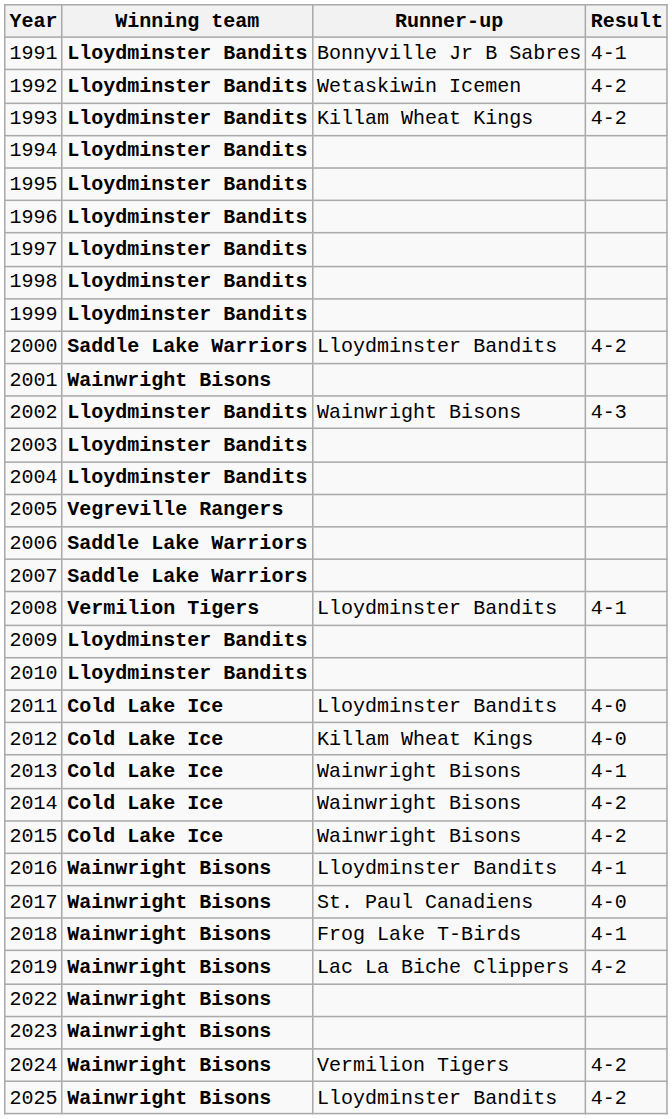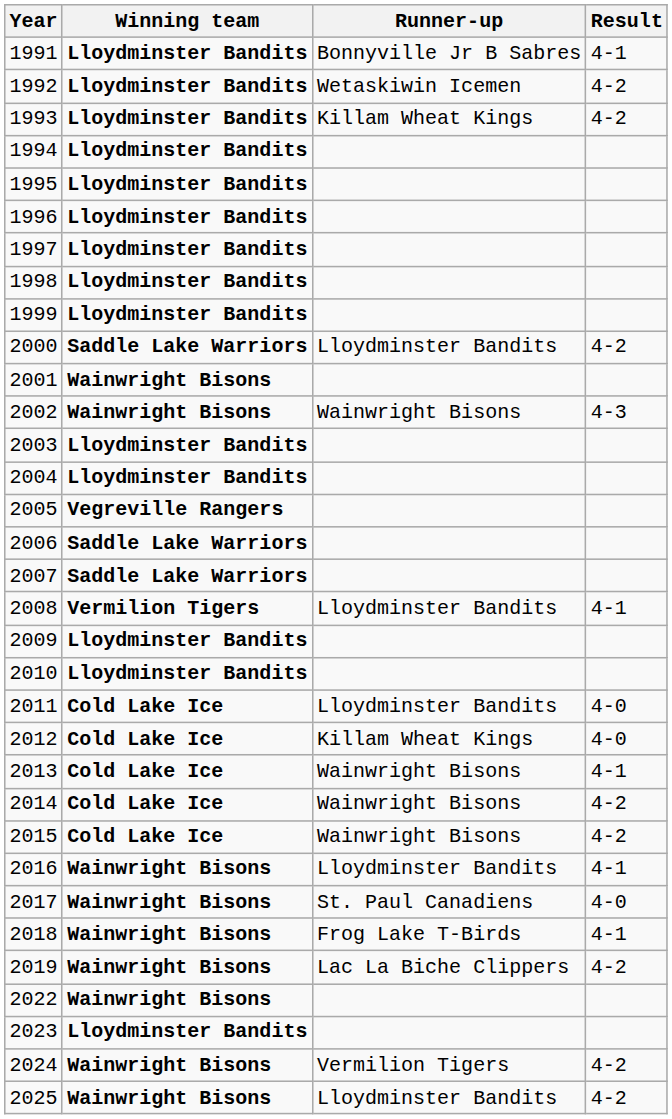 <table class="wikitable">
 <tr>
 <th>Year</th>
 <th>Winning team</th>
 <th>Runner-up</th>
 <th>Result</th>
 </tr>
 <tr>
 <td>1991</td>
 <td><strong>Lloydminster Bandits</strong></td>
 <td>Bonnyville Jr B Sabres</td>
 <td>4-1</td>
 </tr>
 <tr>
 <td>1992</td>
 <td><strong>Lloydminster Bandits</strong></td>
 <td>Wetaskiwin Icemen</td>
 <td>4-2</td>
 </tr>
 <tr>
 <td>1993</td>
 <td><strong>Lloydminster Bandits</strong></td>
 <td>Killam Wheat Kings</td>
 <td>4-2</td>
 </tr>
 <tr>
 <td>1994</td>
 <td><strong>Lloydminster Bandits</strong></td>
 <td></td>
 <td></td>
 </tr>
 <tr>
 <td>1995</td>
 <td><strong>Lloydminster Bandits</strong></td>
 <td></td>
 <td></td>
 </tr>
 <tr>
 <td>1996</td>
 <td><strong>Lloydminster Bandits</strong></td>
 <td></td>
 <td></td>
 </tr>
 <tr>
 <td>1997</td>
 <td><strong>Lloydminster Bandits</strong></td>
 <td></td>
 <td></td>
 </tr>
 <tr>
 <td>1998</td>
 <td><strong>Lloydminster Bandits</strong></td>
 <td></td>
 <td></td>
 </tr>
 <tr>
 <td>1999</td>
 <td><strong>Lloydminster Bandits</strong></td>
 <td></td>
 <td></td>
 </tr>
 <tr>
 <td>2000</td>
 <td><strong>Saddle Lake Warriors</strong></td>
 <td>Lloydminster Bandits</td>
 <td>4-2</td>
 </tr>
 <tr>
 <td>2001</td>
 <td><strong>Wainwright Bisons</strong></td>
 <td></td>
 <td></td>
 </tr>
 <tr>
 <td>2002</td>
-<td><strong>Lloydminster Bandits</strong></td>
+<td><strong>Wainwright Bisons</strong></td>
 <td>Wainwright Bisons</td>
 <td>4-3</td>
 </tr>
 <tr>
 <td>2003</td>
 <td><strong>Lloydminster Bandits</strong></td>
 <td></td>
 <td></td>
 </tr>
 <tr>
 <td>2004</td>
 <td><strong>Lloydminster Bandits</strong></td>
 <td></td>
 <td></td>
 </tr>
 <tr>
 <td>2005</td>
 <td><strong>Vegreville Rangers</strong></td>
 <td></td>
 <td></td>
 </tr>
 <tr>
 <td>2006</td>
 <td><strong>Saddle Lake Warriors</strong></td>
 <td></td>
 <td></td>
 </tr>
 <tr>
 <td>2007</td>
 <td><strong>Saddle Lake Warriors</strong></td>
 <td></td>
 <td></td>
 </tr>
 <tr>
 <td>2008</td>
 <td><strong>Vermilion Tigers</strong></td>
 <td>Lloydminster Bandits</td>
 <td>4-1</td>
 </tr>
 <tr>
 <td>2009</td>
 <td><strong>Lloydminster Bandits</strong></td>
 <td></td>
 <td></td>
 </tr>
 <tr>
 <td>2010</td>
 <td><strong>Lloydminster Bandits</strong></td>
 <td></td>
 <td></td>
 </tr>
 <tr>
 <td>2011</td>
 <td><strong>Cold Lake Ice</strong></td>
 <td>Lloydminster Bandits</td>
 <td>4-0</td>
 </tr>
 <tr>
 <td>2012</td>
 <td><strong>Cold Lake Ice</strong></td>
 <td>Killam Wheat Kings</td>
 <td>4-0</td>
 </tr>
 <tr>
 <td>2013</td>
 <td><strong>Cold Lake Ice</strong></td>
 <td>Wainwright Bisons</td>
 <td>4-1</td>
 </tr>
 <tr>
 <td>2014</td>
 <td><strong>Cold Lake Ice</strong></td>
 <td>Wainwright Bisons</td>
 <td>4-2</td>
 </tr>
 <tr>
 <td>2015</td>
 <td><strong>Cold Lake Ice</strong></td>
 <td>Wainwright Bisons</td>
 <td>4-2</td>
 </tr>
 <tr>
 <td>2016</td>
 <td><strong>Wainwright Bisons</strong></td>
 <td>Lloydminster Bandits</td>
 <td>4-1</td>
 </tr>
 <tr>
 <td>2017</td>
 <td><strong>Wainwright Bisons</strong></td>
 <td>St. Paul Canadiens</td>
 <td>4-0</td>
 </tr>
 <tr>
 <td>2018</td>
 <td><strong>Wainwright Bisons</strong></td>
 <td>Frog Lake T-Birds</td>
 <td>4-1</td>
 </tr>
 <tr>
 <td>2019</td>
 <td><strong>Wainwright Bisons</strong></td>
 <td>Lac La Biche Clippers</td>
 <td>4-2</td>
 </tr>
 <tr>
 <td>2022</td>
 <td><strong>Wainwright Bisons</strong></td>
 <td></td>
 <td></td>
 </tr>
 <tr>
 <td>2023</td>
-<td><strong>Wainwright Bisons</strong></td>
+<td><strong>Lloydminster Bandits</strong></td>
 <td></td>
 <td></td>
 </tr>
 <tr>
 <td>2024</td>
 <td><strong>Wainwright Bisons</strong></td>
 <td>Vermilion Tigers</td>
 <td>4-2</td>
 </tr>
 <tr>
 <td>2025</td>
 <td><strong>Wainwright Bisons</strong></td>
 <td>Lloydminster Bandits</td>
 <td>4-2</td>
 </tr>
 </table>
